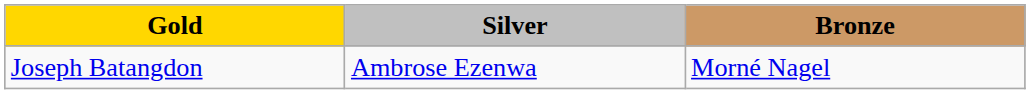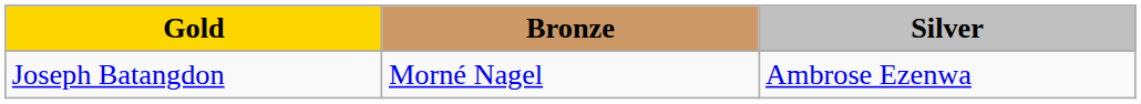 <table class="wikitable" style="text-align:left">
 <tr align="center">
 <td width=200 bgcolor=gold><strong>Gold</strong></td>
+<td width=200 bgcolor=CC9966><strong>Bronze</strong></td>
 <td width=200 bgcolor=silver><strong>Silver</strong></td>
-<td width=200 bgcolor=CC9966><strong>Bronze</strong></td>
 </tr>
 <tr>
 <td><a href='#'>Joseph Batangdon</a><br><em></em></td>
+<td><a href='#'>Morné Nagel</a><br><em></em></td>
 <td><a href='#'>Ambrose Ezenwa</a><br><em></em></td>
-<td><a href='#'>Morné Nagel</a><br><em></em></td>
 </tr>
 </table>
